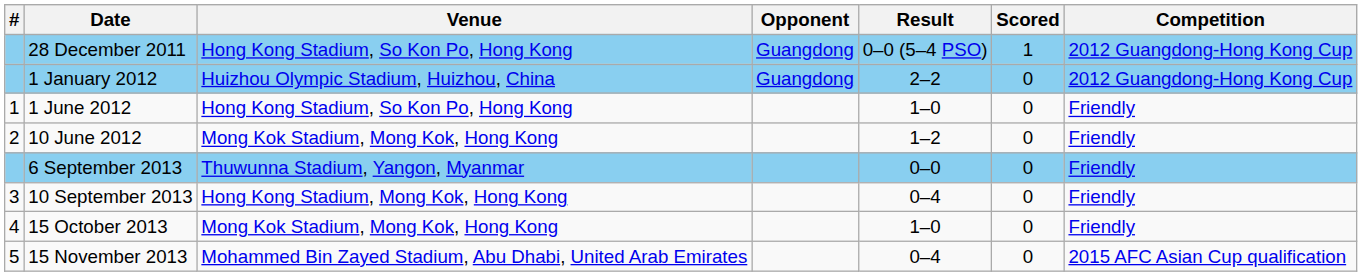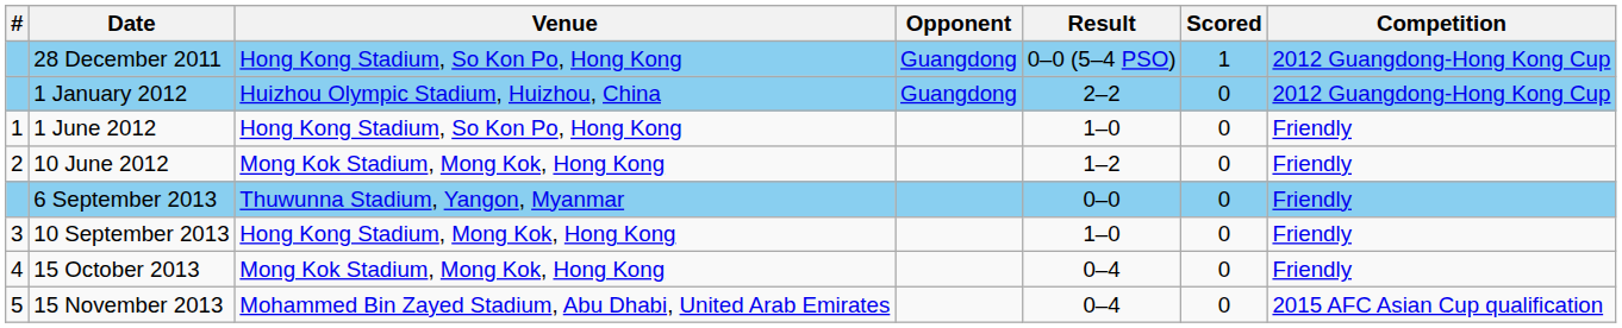 <table class="wikitable" style="font-size:90%; text-align: left;">
 <tr bgcolor="#CCCCCC" align="center">
 <th>#</th>
 <th>Date</th>
 <th>Venue</th>
 <th>Opponent</th>
 <th>Result</th>
 <th>Scored</th>
 <th>Competition</th>
 </tr>
 <tr style="background-color:#89CFF0">
 <td></td>
 <td>28 December 2011</td>
 <td><a href='#'>Hong Kong Stadium</a>, <a href='#'>So Kon Po</a>, <a href='#'>Hong Kong</a></td>
 <td><a href='#'>Guangdong</a></td>
 <td align=center>0–0 (5–4 <a href='#'>PSO</a>)</td>
 <td align=center>1</td>
 <td><a href='#'>2012 Guangdong-Hong Kong Cup</a></td>
 </tr>
 <tr style="background-color:#89CFF0">
 <td></td>
 <td>1 January 2012</td>
 <td><a href='#'>Huizhou Olympic Stadium</a>, <a href='#'>Huizhou</a>, <a href='#'>China</a></td>
 <td><a href='#'>Guangdong</a></td>
 <td align=center>2–2</td>
 <td align=center>0</td>
 <td><a href='#'>2012 Guangdong-Hong Kong Cup</a></td>
 </tr>
 <tr>
 <td>1</td>
 <td>1 June 2012</td>
 <td><a href='#'>Hong Kong Stadium</a>, <a href='#'>So Kon Po</a>, <a href='#'>Hong Kong</a></td>
 <td></td>
 <td align=center>1–0</td>
 <td align=center>0</td>
 <td><a href='#'>Friendly</a></td>
 </tr>
 <tr>
 <td>2</td>
 <td>10 June 2012</td>
 <td><a href='#'>Mong Kok Stadium</a>, <a href='#'>Mong Kok</a>, <a href='#'>Hong Kong</a></td>
 <td></td>
 <td align=center>1–2</td>
 <td align=center>0</td>
 <td><a href='#'>Friendly</a></td>
 </tr>
 <tr style="background-color:#89CFF0">
 <td></td>
 <td>6 September 2013</td>
 <td><a href='#'>Thuwunna Stadium</a>, <a href='#'>Yangon</a>, <a href='#'>Myanmar</a></td>
 <td></td>
 <td align="center">0–0</td>
 <td align="center">0</td>
 <td><a href='#'>Friendly</a></td>
 </tr>
 <tr>
 <td>3</td>
 <td>10 September 2013</td>
 <td><a href='#'>Hong Kong Stadium</a>, <a href='#'>Mong Kok</a>, <a href='#'>Hong Kong</a></td>
 <td></td>
-<td align=center>0–4</td>
+<td align="center">1–0</td>
 <td align="center">0</td>
 <td><a href='#'>Friendly</a></td>
 </tr>
 <tr>
 <td>4</td>
 <td>15 October 2013</td>
 <td><a href='#'>Mong Kok Stadium</a>, <a href='#'>Mong Kok</a>, <a href='#'>Hong Kong</a></td>
 <td></td>
-<td align="center">1–0</td>
+<td align=center>0–4</td>
 <td align=center>0</td>
 <td><a href='#'>Friendly</a></td>
 </tr>
 <tr>
 <td>5</td>
 <td>15 November 2013</td>
 <td><a href='#'>Mohammed Bin Zayed Stadium</a>, <a href='#'>Abu Dhabi</a>, <a href='#'>United Arab Emirates</a></td>
 <td></td>
 <td align=center>0–4</td>
 <td align=center>0</td>
 <td><a href='#'>2015 AFC Asian Cup qualification</a></td>
 </tr>
 </table>
